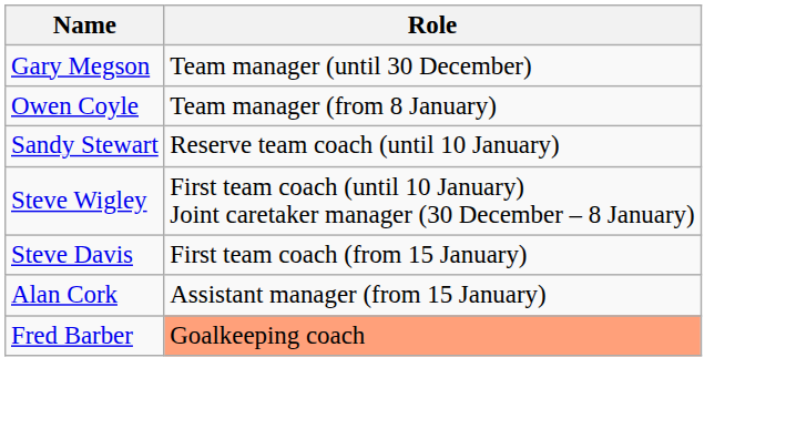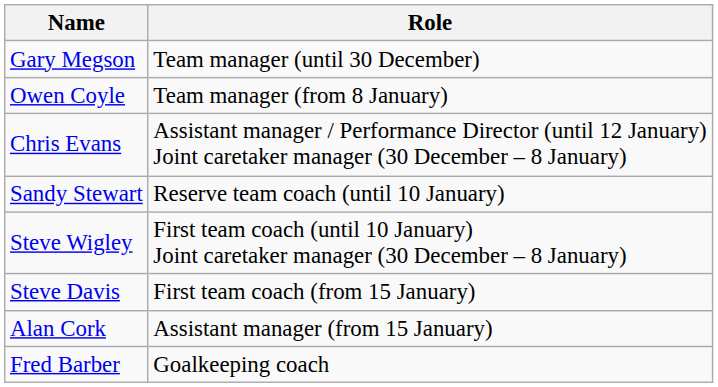 <table class="wikitable">
 <tr>
 <th>Name</th>
 <th>Role</th>
 </tr>
 <tr>
 <td> <a href='#'>Gary Megson</a></td>
 <td>Team manager (until 30 December)</td>
 </tr>
 <tr>
 <td> <a href='#'>Owen Coyle</a></td>
 <td>Team manager (from 8 January)</td>
+</tr>
+<tr>
+<td> <a href='#'>Chris Evans</a></td>
+<td>Assistant manager / Performance Director (until 12 January)<br>Joint caretaker manager (30 December – 8 January)</td>
 </tr>
 <tr>
 <td> <a href='#'>Sandy Stewart</a></td>
 <td>Reserve team coach (until 10 January)</td>
 </tr>
 <tr>
 <td> <a href='#'>Steve Wigley</a></td>
 <td>First team coach (until 10 January)<br>Joint caretaker manager (30 December – 8 January)</td>
 </tr>
 <tr>
 <td> <a href='#'>Steve Davis</a></td>
 <td>First team coach (from 15 January)</td>
 </tr>
 <tr>
 <td> <a href='#'>Alan Cork</a></td>
 <td>Assistant manager (from 15 January)</td>
 </tr>
 <tr>
 <td> <a href='#'>Fred Barber</a></td>
-<td style="background: lightsalmon;">Goalkeeping coach</td>
+<td>Goalkeeping coach</td>
 </tr>
 </table>
